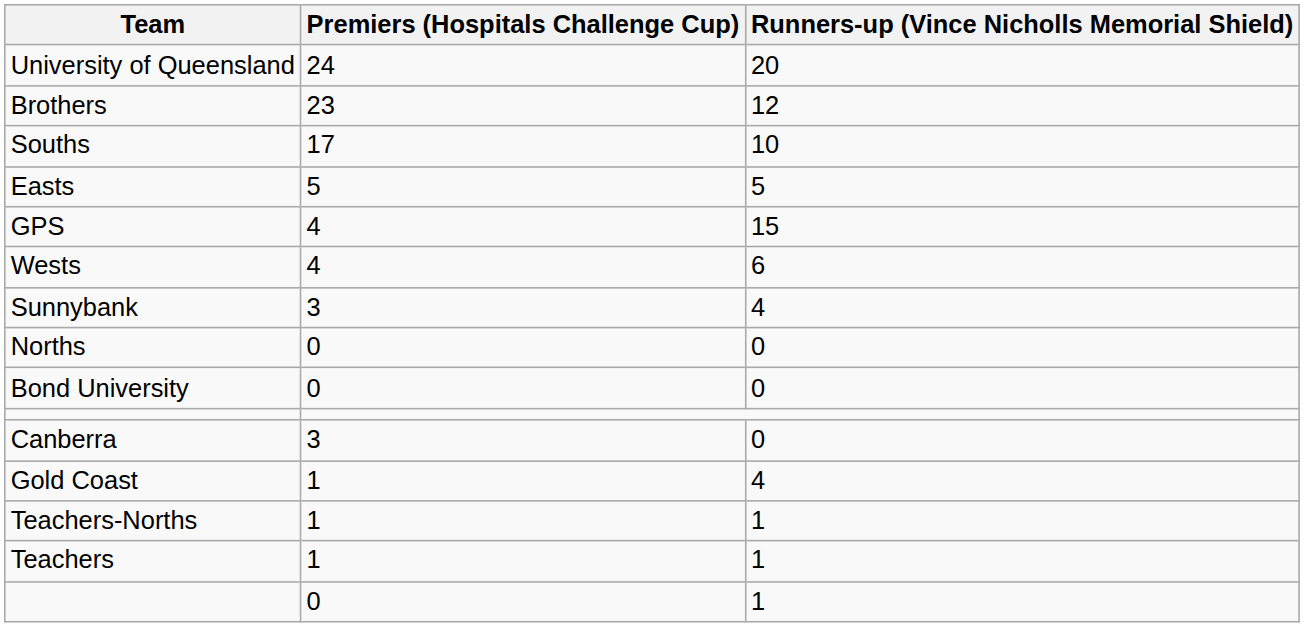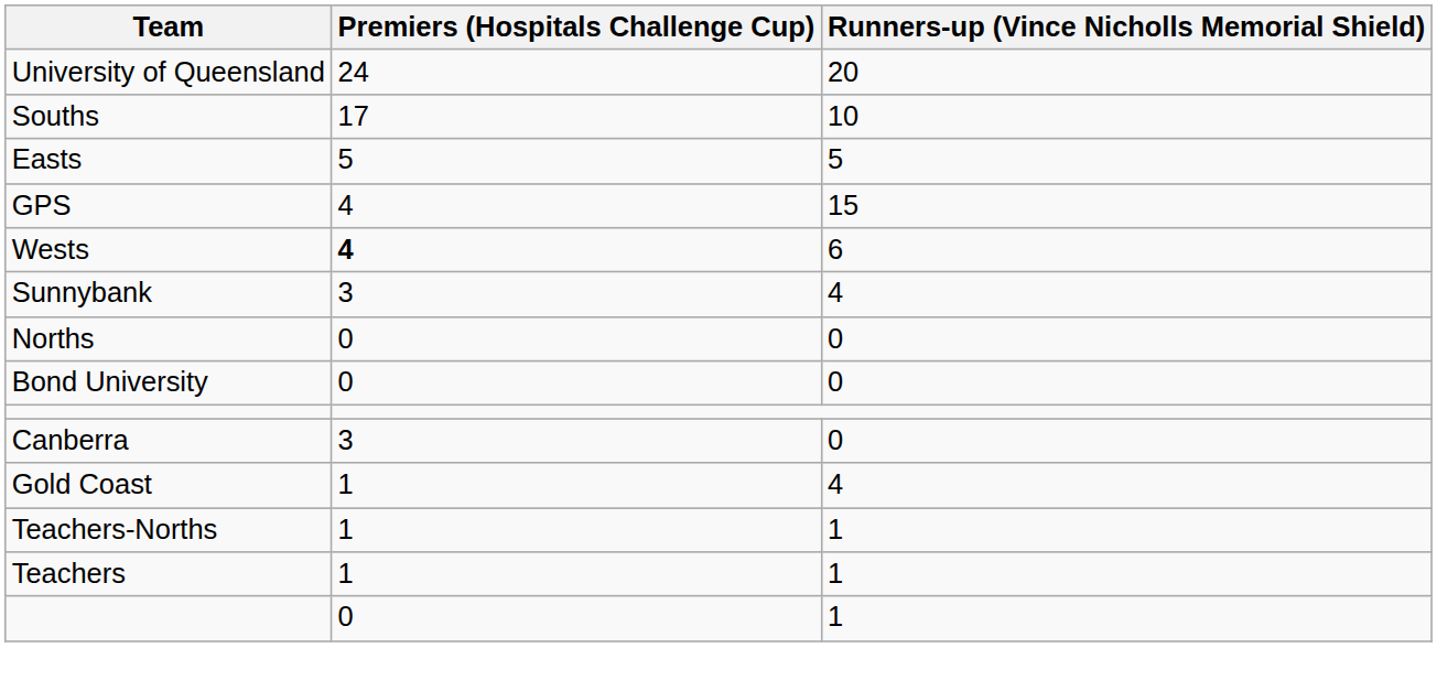 <table class="wikitable">
 <tr>
 <th>Team</th>
 <th>Premiers (Hospitals Challenge Cup)</th>
 <th>Runners-up (Vince Nicholls Memorial Shield)</th>
 </tr>
 <tr>
 <td>University of Queensland</td>
 <td>24</td>
 <td>20</td>
-</tr>
-<tr>
-<td>Brothers</td>
-<td>23</td>
-<td>12</td>
 </tr>
 <tr>
 <td>Souths</td>
 <td>17</td>
 <td>10</td>
 </tr>
 <tr>
 <td>Easts</td>
 <td>5</td>
 <td>5</td>
 </tr>
 <tr>
 <td>GPS</td>
 <td>4</td>
 <td>15</td>
 </tr>
 <tr>
 <td>Wests</td>
-<td>4</td>
+<td><strong>4</strong></td>
 <td>6</td>
 </tr>
 <tr>
 <td>Sunnybank</td>
 <td>3</td>
 <td>4</td>
 </tr>
 <tr>
 <td>Norths</td>
 <td>0</td>
 <td>0</td>
 </tr>
 <tr>
 <td>Bond University</td>
 <td>0</td>
 <td>0</td>
 </tr>
 <tr>
 <td></td>
 </tr>
 <tr>
 <td>Canberra</td>
 <td>3</td>
 <td>0</td>
 </tr>
 <tr>
 <td>Gold Coast</td>
 <td>1</td>
 <td>4</td>
 </tr>
 <tr>
 <td>Teachers-Norths</td>
 <td>1</td>
 <td>1</td>
 </tr>
 <tr>
 <td>Teachers</td>
 <td>1</td>
 <td>1</td>
 </tr>
 <tr>
 <td></td>
 <td>0</td>
 <td>1</td>
 </tr>
 </table>
